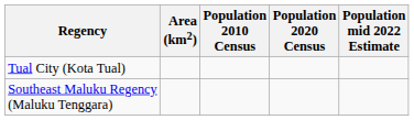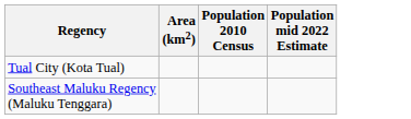 <table class="wikitable sortable">
 <tr>
 <th>Regency</th>
 <th scope="col" text- style="text-align:right;">Area <br>(km<sup>2</sup>)</th>
 <th scope="col" text- style="text-align:center;">Population<br>2010<br>Census</th>
-<th scope="col" text- style="text-align:center;">Population<br>2020<br>Census</th>
 <th scope="col" text- style="text-align:center;">Population<br>mid 2022<br>Estimate</th>
 </tr>
 <tr>
 <td><a href='#'>Tual</a> City (Kota Tual)<br></td>
-<td style="text-align:right;"></td>
 <td style="text-align:right;"></td>
 <td style="text-align:right;"></td>
 <td style="text-align:right;"></td>
 </tr>
 <tr>
 <td><a href='#'>Southeast Maluku Regency</a><br>(Maluku Tenggara)</td>
 <td style="text-align:right;"></td>
 <td style="text-align:right;"></td>
 <td style="text-align:right;"></td>
-<td style="text-align:right;"></td>
 </tr>
 </table>
